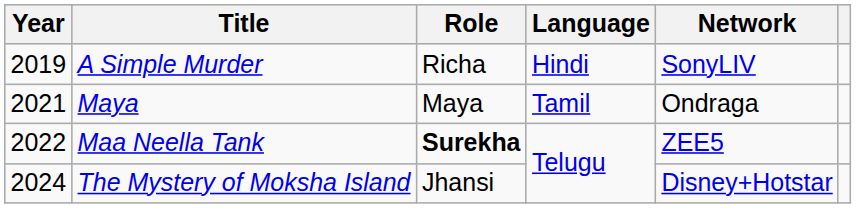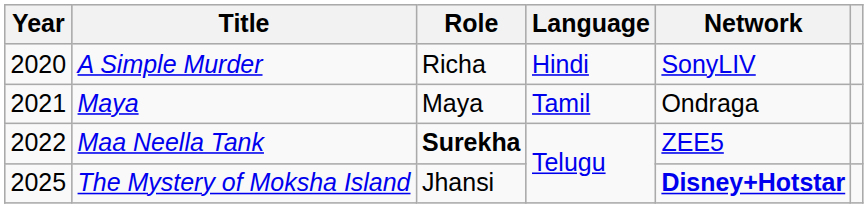 <table class="wikitable sortable">
 <tr>
 <th scope="col">Year</th>
 <th scope="col">Title</th>
 <th scope="col">Role</th>
 <th scope="col">Language</th>
 <th scope="col">Network</th>
 <th class="unsortable" scope="col"></th>
 </tr>
 <tr>
-<td>2019</td>
+<td>2020</td>
 <td><em><a href='#'>A Simple Murder</a></em></td>
 <td>Richa</td>
 <td><a href='#'>Hindi</a></td>
 <td><a href='#'>SonyLIV</a></td>
 <td><br></td>
 </tr>
 <tr>
 <td>2021</td>
 <td><em><a href='#'>Maya</a></em></td>
 <td>Maya</td>
 <td><a href='#'>Tamil</a></td>
 <td>Ondraga</td>
 <td></td>
 </tr>
 <tr>
 <td>2022</td>
 <td><em><a href='#'>Maa Neella Tank</a></em></td>
 <td><strong>Surekha</strong></td>
 <td rowspan="2"><a href='#'>Telugu</a></td>
 <td><a href='#'>ZEE5</a></td>
 <td></td>
 </tr>
 <tr>
-<td>2024</td>
+<td>2025</td>
 <td><em><a href='#'>The Mystery of Moksha Island</a></em></td>
 <td>Jhansi</td>
-<td><a href='#'>Disney+Hotstar</a></td>
+<td><strong><a href='#'>Disney+Hotstar</a></strong></td>
 <td></td>
 </tr>
 </table>
